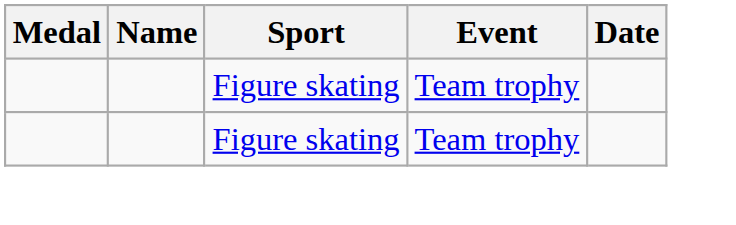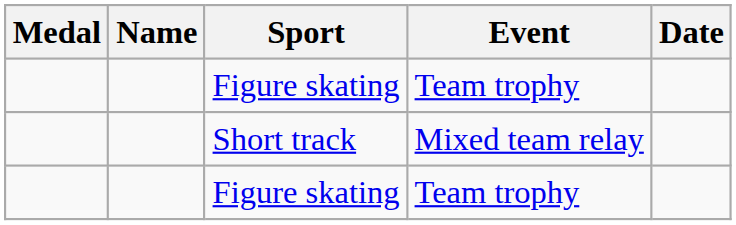 <table class="wikitable sortable" style="font-size: 95%">
 <tr>
 <th>Medal</th>
 <th>Name</th>
 <th>Sport</th>
 <th>Event</th>
 <th>Date</th>
 </tr>
 <tr>
 <td></td>
 <td></td>
 <td><a href='#'>Figure skating</a></td>
 <td><a href='#'>Team trophy</a></td>
 <td></td>
 </tr>
 <tr>
 <td></td>
 <td></td>
+<td><a href='#'>Short track</a></td>
+<td><a href='#'>Mixed team relay</a></td>
+<td></td>
+</tr>
+<tr>
+<td></td>
+<td></td>
 <td><a href='#'>Figure skating</a></td>
 <td><a href='#'>Team trophy</a></td>
 <td></td>
 </tr>
 </table>
